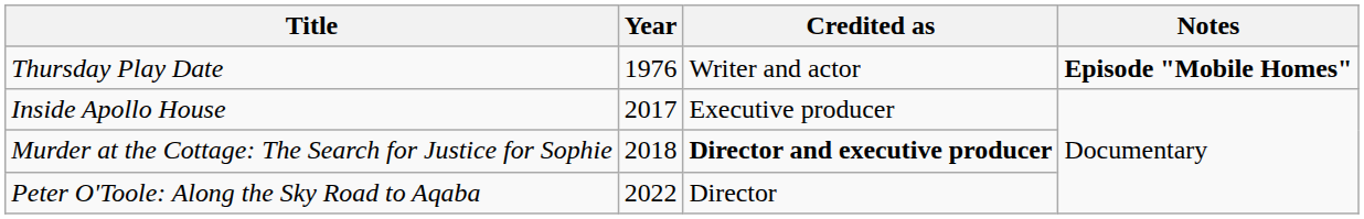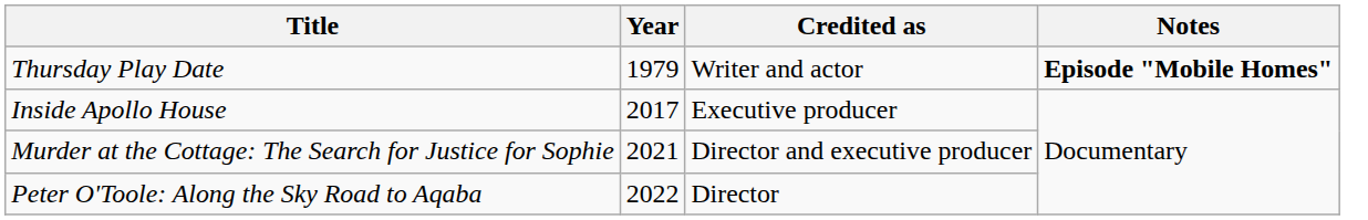 <table class="wikitable sortable">
 <tr>
 <th>Title</th>
 <th>Year</th>
 <th>Credited as</th>
 <th>Notes</th>
 </tr>
 <tr>
 <td><em>Thursday Play Date</em></td>
-<td>1976</td>
+<td>1979</td>
 <td>Writer and actor</td>
 <td><strong>Episode "Mobile Homes"</strong></td>
 </tr>
 <tr>
 <td><em>Inside Apollo House</em></td>
 <td>2017</td>
 <td>Executive producer</td>
 <td rowspan=3>Documentary</td>
 </tr>
 <tr>
 <td><em>Murder at the Cottage: The Search for Justice for Sophie</em></td>
-<td>2018</td>
-<td><strong>Director and executive producer</strong></td>
+<td>2021</td>
+<td>Director and executive producer</td>
 </tr>
 <tr>
 <td><em>Peter O'Toole: Along the Sky Road to Aqaba</em></td>
 <td>2022</td>
 <td>Director</td>
 </tr>
 </table>
